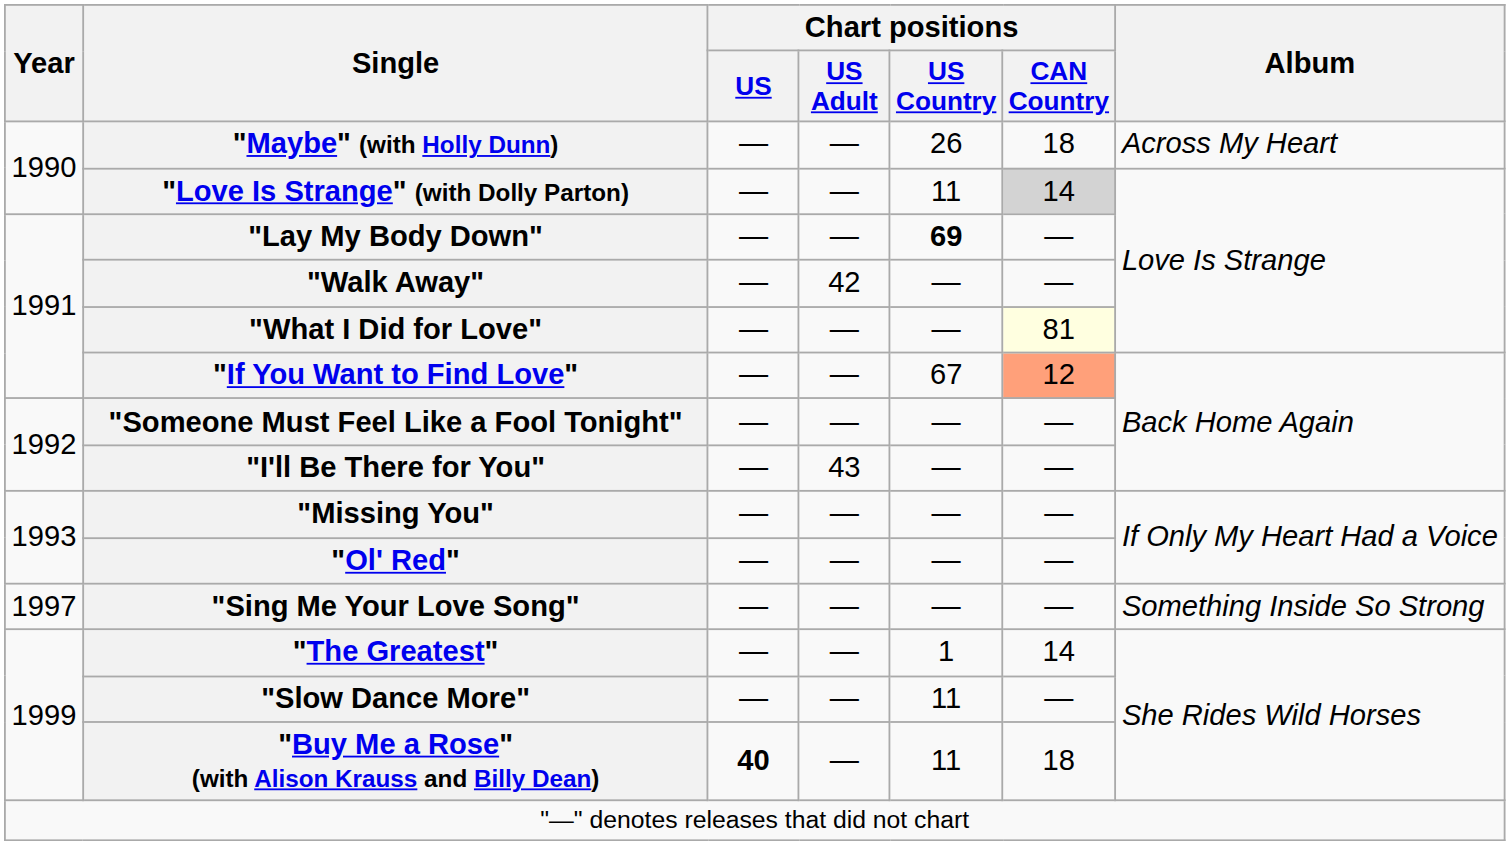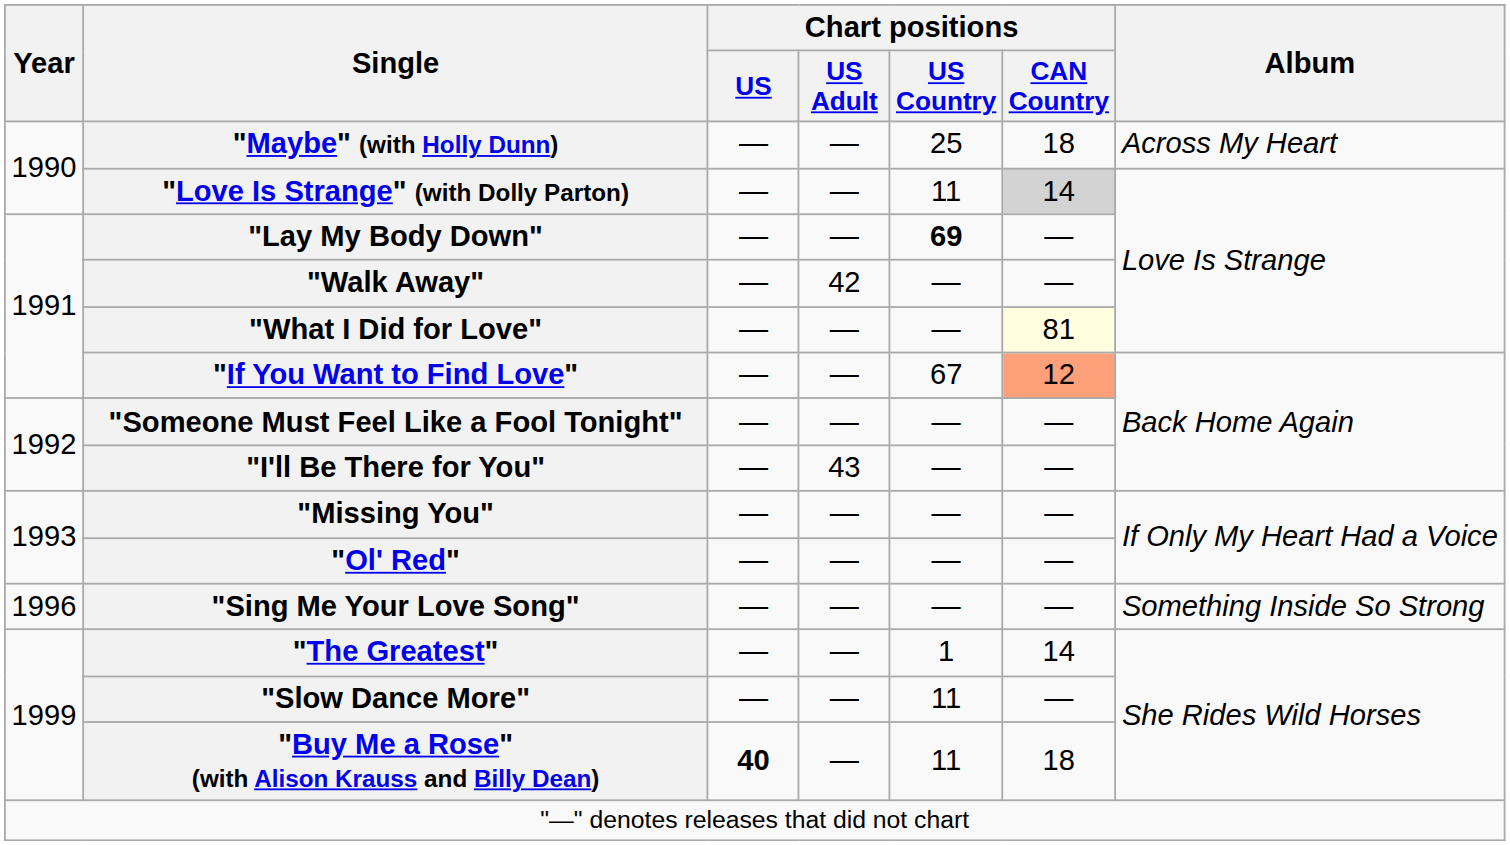 <table class="wikitable plainrowheaders" style="text-align:center;">
 <tr>
 <th rowspan="2">Year</th>
 <th rowspan="2" style="width:21em;">Single</th>
 <th colspan="4">Chart positions</th>
 <th rowspan="2">Album</th>
 </tr>
 <tr>
 <th style="width:3em;font-size:90%"><a href='#'>US</a><br></th>
 <th style="width:3em;font-size:90%"><a href='#'>US Adult</a><br></th>
 <th style="width:3em;font-size:90%"><a href='#'>US Country</a><br></th>
 <th style="width:3em;font-size:90%"><a href='#'>CAN Country</a><br></th>
 </tr>
 <tr>
 <td rowspan="2">1990</td>
 <th scope="row">"<a href='#'>Maybe</a>" <small>(with <a href='#'>Holly Dunn</a>)</small></th>
 <td>—</td>
 <td>—</td>
-<td>26</td>
+<td>25</td>
 <td>18</td>
 <td align="left"><em>Across My Heart</em></td>
 </tr>
 <tr>
 <th scope="row">"<a href='#'>Love Is Strange</a>" <small>(with Dolly Parton)</small></th>
 <td>—</td>
 <td>—</td>
 <td>11</td>
 <td style="background: lightgrey;">14</td>
 <td align="left" rowspan="4"><em>Love Is Strange</em></td>
 </tr>
 <tr>
 <td rowspan="4">1991</td>
 <th scope="row">"Lay My Body Down"</th>
 <td>—</td>
 <td>—</td>
 <td><strong>69</strong></td>
 <td>—</td>
 </tr>
 <tr>
 <th scope="row">"Walk Away"</th>
 <td>—</td>
 <td>42</td>
 <td>—</td>
 <td>—</td>
 </tr>
 <tr>
 <th scope="row">"What I Did for Love"</th>
 <td>—</td>
 <td>—</td>
 <td>—</td>
 <td style="background: lightyellow;">81</td>
 </tr>
 <tr>
 <th scope="row">"<a href='#'>If You Want to Find Love</a>"</th>
 <td>—</td>
 <td>—</td>
 <td>67</td>
 <td style="background: lightsalmon;">12</td>
 <td align="left" rowspan="3"><em>Back Home Again</em></td>
 </tr>
 <tr>
 <td rowspan="2">1992</td>
 <th scope="row">"Someone Must Feel Like a Fool Tonight"</th>
 <td>—</td>
 <td>—</td>
 <td>—</td>
 <td>—</td>
 </tr>
 <tr>
 <th scope="row">"I'll Be There for You"</th>
 <td>—</td>
 <td>43</td>
 <td>—</td>
 <td>—</td>
 </tr>
 <tr>
 <td rowspan="2">1993</td>
 <th scope="row">"Missing You"</th>
 <td>—</td>
 <td>—</td>
 <td>—</td>
 <td>—</td>
 <td align="left" rowspan="2"><em>If Only My Heart Had a Voice</em></td>
 </tr>
 <tr>
 <th scope="row">"<a href='#'>Ol' Red</a>"</th>
 <td>—</td>
 <td>—</td>
 <td>—</td>
 <td>—</td>
 </tr>
 <tr>
-<td>1997</td>
+<td>1996</td>
 <th scope="row">"Sing Me Your Love Song"</th>
 <td>—</td>
 <td>—</td>
 <td>—</td>
 <td>—</td>
 <td align="left"><em>Something Inside So Strong</em></td>
 </tr>
 <tr>
 <td rowspan="3">1999</td>
 <th scope="row">"<a href='#'>The Greatest</a>"</th>
 <td>—</td>
 <td>—</td>
 <td>1</td>
 <td>14</td>
 <td align="left" rowspan="3"><em>She Rides Wild Horses</em></td>
 </tr>
 <tr>
 <th scope="row">"Slow Dance More"</th>
 <td>—</td>
 <td>—</td>
 <td>11</td>
 <td>—</td>
 </tr>
 <tr>
 <th scope="row">"<a href='#'>Buy Me a Rose</a>"<br><small>(with <a href='#'>Alison Krauss</a> and <a href='#'>Billy Dean</a>)</small></th>
 <td><strong>40</strong></td>
 <td>—</td>
 <td>11</td>
 <td>18</td>
 </tr>
 <tr>
 <td colspan="7" style="font-size:85%">"—" denotes releases that did not chart</td>
 </tr>
 </table>
